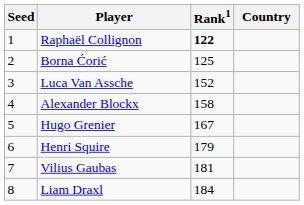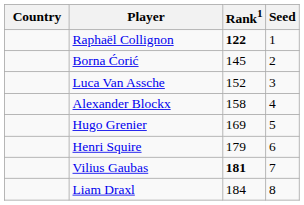 <table class="sortable wikitable">
 <tr>
-<th>Seed</th>
+<th width="70">Country</th>
 <th width="175">Player</th>
 <th>Rank<sup>1</sup></th>
-<th width="70">Country</th>
+<th>Seed</th>
 </tr>
 <tr>
-<td>1</td>
+<td></td>
 <td><a href='#'>Raphaël Collignon</a></td>
 <td><strong>122</strong></td>
-<td></td>
+<td>1</td>
 </tr>
 <tr>
+<td></td>
+<td><a href='#'>Borna Ćorić</a></td>
+<td>145</td>
 <td>2</td>
-<td><a href='#'>Borna Ćorić</a></td>
-<td>125</td>
-<td></td>
 </tr>
 <tr>
-<td>3</td>
+<td></td>
 <td><a href='#'>Luca Van Assche</a></td>
 <td>152</td>
-<td></td>
+<td>3</td>
 </tr>
 <tr>
-<td>4</td>
+<td></td>
 <td><a href='#'>Alexander Blockx</a></td>
 <td>158</td>
-<td></td>
+<td>4</td>
 </tr>
 <tr>
+<td></td>
+<td><a href='#'>Hugo Grenier</a></td>
+<td>169</td>
 <td>5</td>
-<td><a href='#'>Hugo Grenier</a></td>
-<td>167</td>
-<td></td>
 </tr>
 <tr>
-<td>6</td>
+<td></td>
 <td><a href='#'>Henri Squire</a></td>
 <td>179</td>
-<td></td>
+<td>6</td>
 </tr>
 <tr>
+<td></td>
+<td><a href='#'>Vilius Gaubas</a></td>
+<td><strong>181</strong></td>
 <td>7</td>
-<td><a href='#'>Vilius Gaubas</a></td>
-<td>181</td>
-<td></td>
 </tr>
 <tr>
-<td>8</td>
+<td></td>
 <td><a href='#'>Liam Draxl</a></td>
 <td>184</td>
-<td></td>
+<td>8</td>
 </tr>
 </table>
